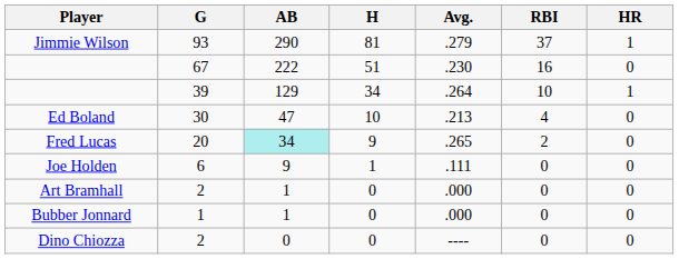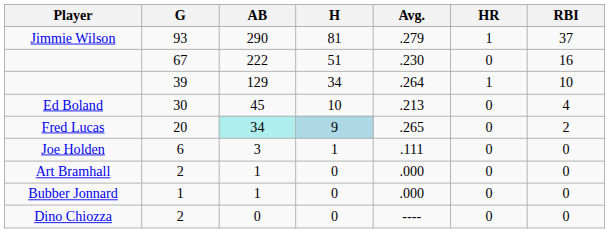 <table class="wikitable sortable">
 <tr>
 <th bgcolor="#DDDDFF" width="16%">Player</th>
 <th bgcolor="#DDDDFF" width="9%">G</th>
 <th bgcolor="#DDDDFF" width="9%">AB</th>
 <th bgcolor="#DDDDFF" width="9%">H</th>
 <th bgcolor="#DDDDFF" width="9%">Avg.</th>
+<th bgcolor="#DDDDFF" width="9%">HR</th>
 <th bgcolor="#DDDDFF" width="9%">RBI</th>
-<th bgcolor="#DDDDFF" width="9%">HR</th>
 </tr>
 <tr align="center">
 <td><a href='#'>Jimmie Wilson</a></td>
 <td>93</td>
 <td>290</td>
 <td>81</td>
 <td>.279</td>
+<td>1</td>
 <td>37</td>
-<td>1</td>
 </tr>
 <tr align=center>
 <td></td>
 <td>67</td>
 <td>222</td>
 <td>51</td>
 <td>.230</td>
+<td>0</td>
 <td>16</td>
-<td>0</td>
 </tr>
 <tr align="center">
 <td></td>
 <td>39</td>
 <td>129</td>
 <td>34</td>
 <td>.264</td>
+<td>1</td>
 <td>10</td>
-<td>1</td>
 </tr>
 <tr align="center">
 <td><a href='#'>Ed Boland</a></td>
 <td>30</td>
-<td>47</td>
+<td>45</td>
 <td>10</td>
 <td>.213</td>
+<td>0</td>
 <td>4</td>
-<td>0</td>
 </tr>
 <tr align=center>
 <td><a href='#'>Fred Lucas</a></td>
 <td>20</td>
 <td style="background: paleturquoise;">34</td>
-<td>9</td>
+<td style="background: lightblue;">9</td>
 <td>.265</td>
+<td>0</td>
 <td>2</td>
-<td>0</td>
 </tr>
 <tr align=center>
 <td><a href='#'>Joe Holden</a></td>
 <td>6</td>
-<td>9</td>
+<td>3</td>
 <td>1</td>
 <td>.111</td>
 <td>0</td>
 <td>0</td>
 </tr>
 <tr align=center>
 <td><a href='#'>Art Bramhall</a></td>
 <td>2</td>
 <td>1</td>
 <td>0</td>
 <td>.000</td>
 <td>0</td>
 <td>0</td>
 </tr>
 <tr align=center>
 <td><a href='#'>Bubber Jonnard</a></td>
 <td>1</td>
 <td>1</td>
 <td>0</td>
 <td>.000</td>
 <td>0</td>
 <td>0</td>
 </tr>
 <tr align=center>
 <td><a href='#'>Dino Chiozza</a></td>
 <td>2</td>
 <td>0</td>
 <td>0</td>
 <td>----</td>
 <td>0</td>
 <td>0</td>
 </tr>
 </table>
